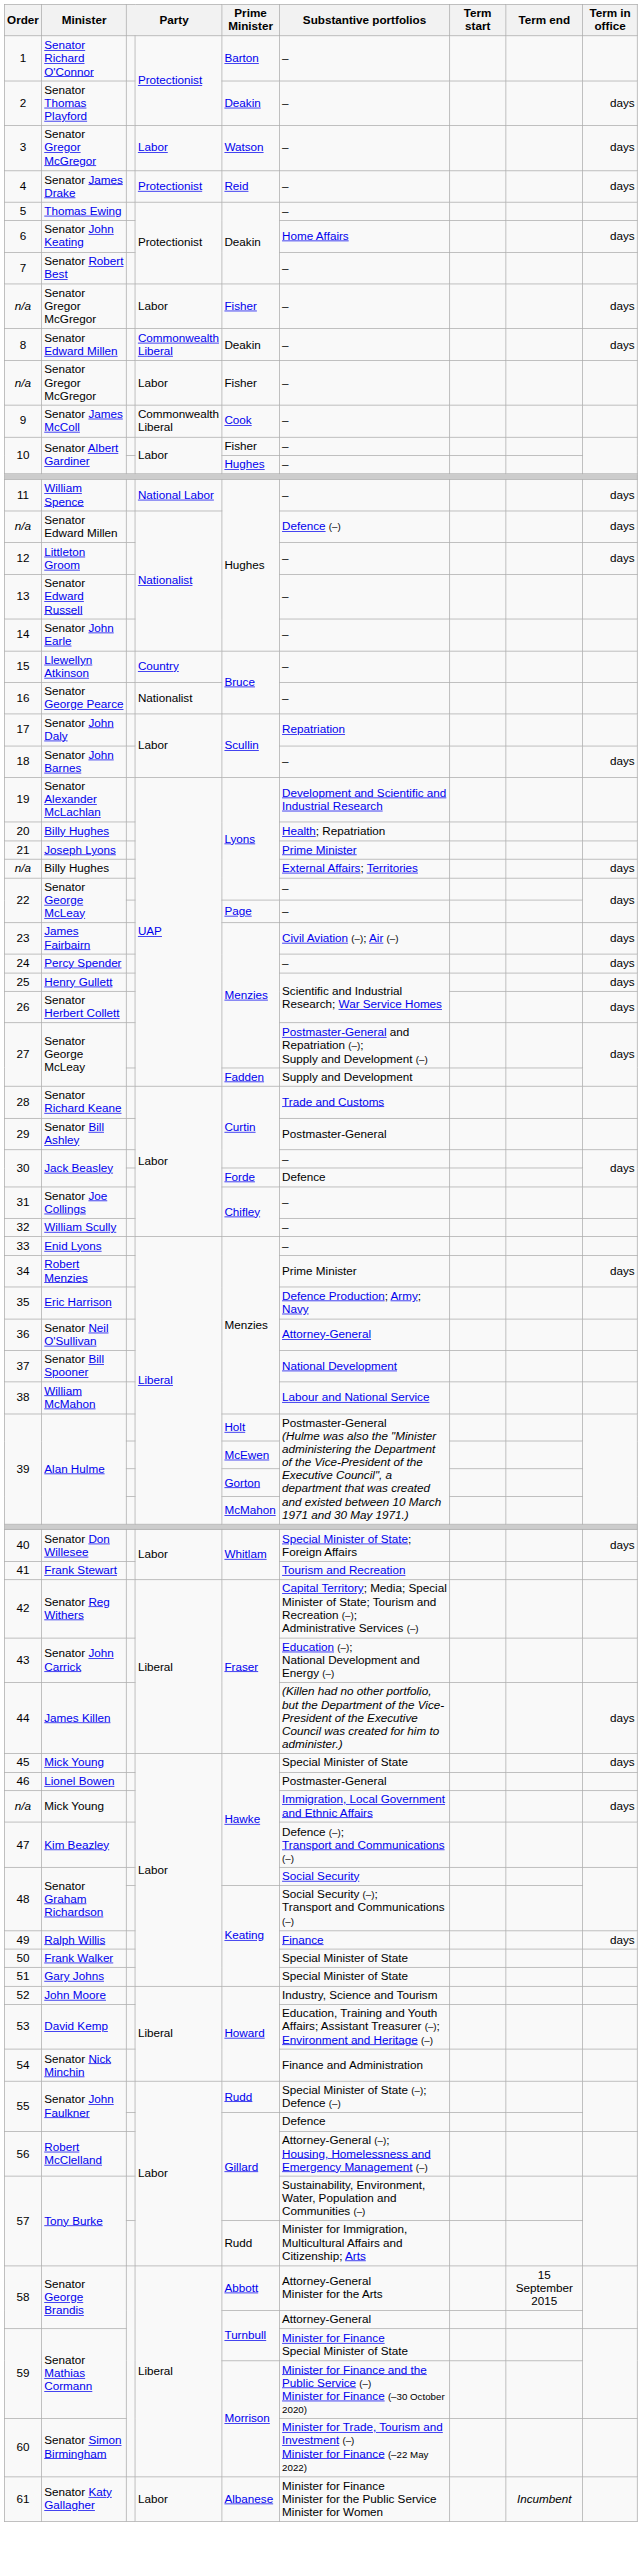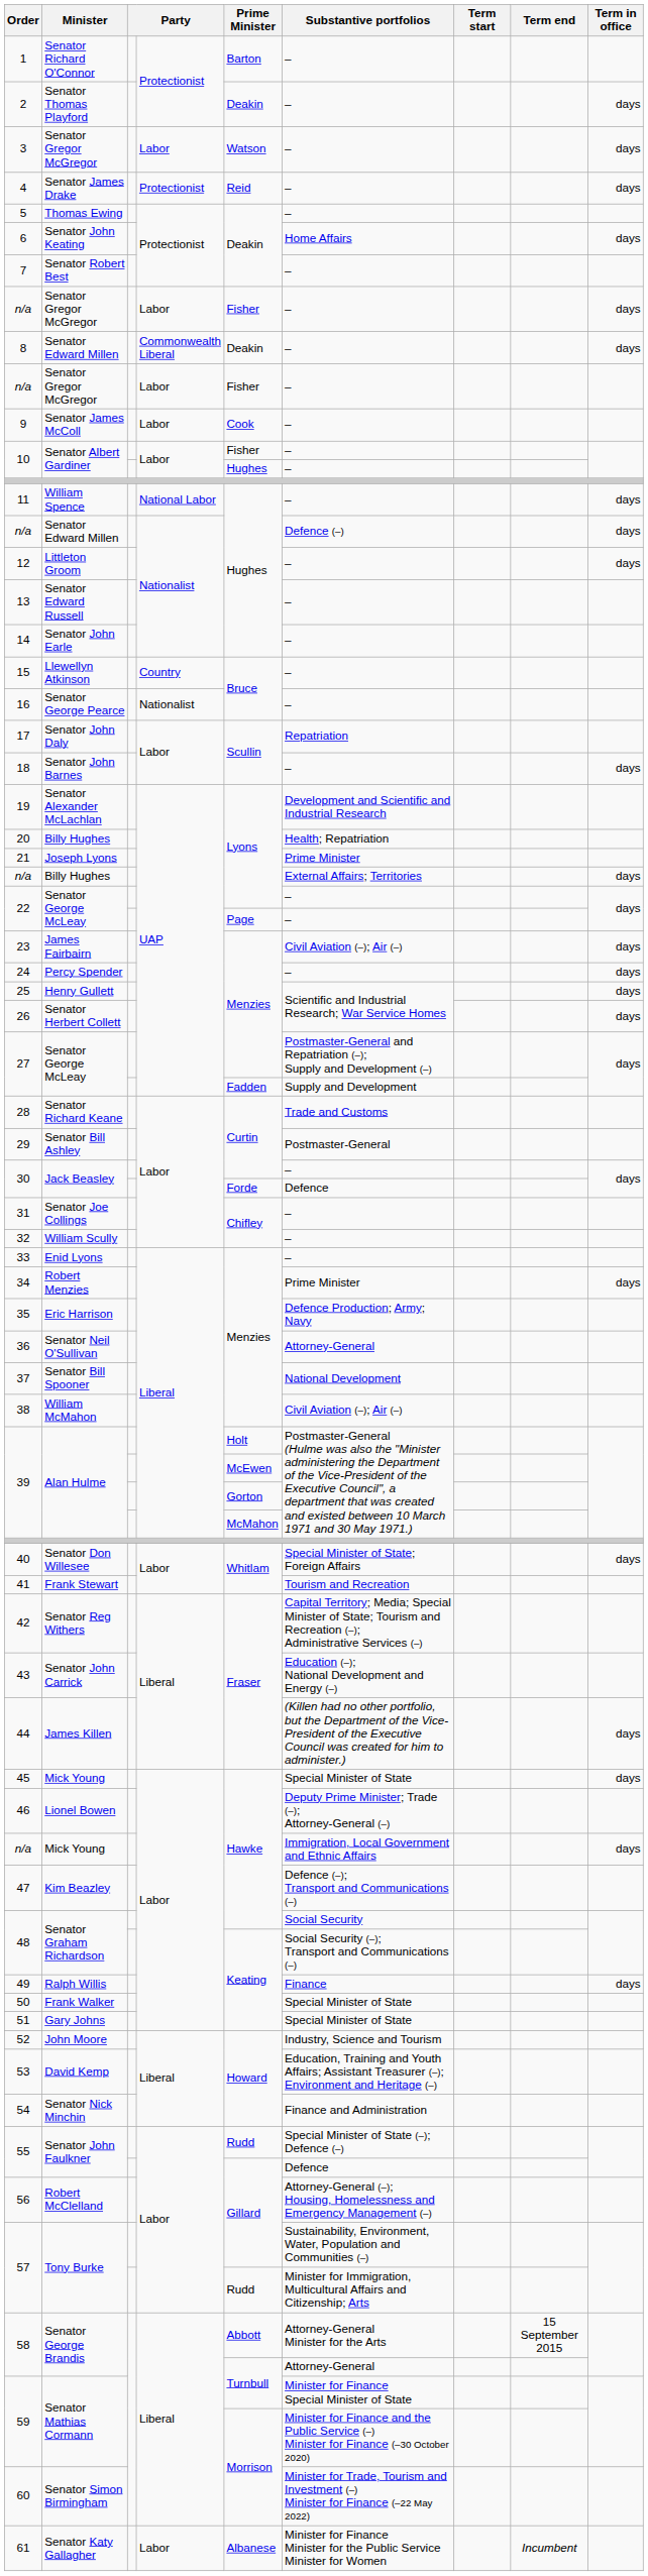 <table class="wikitable sortable">
 <tr>
 <th width=5>Order</th>
 <th width=170>Minister</th>
 <th width=150 colspan="2">Party</th>
 <th width=75>Prime Minister</th>
 <th width=500>Substantive portfolios</th>
 <th width=150>Term start</th>
 <th width=150>Term end</th>
 <th width=130>Term in office</th>
 </tr>
 <tr>
 <td align=center>1</td>
 <td><a href='#'>Senator</a> <a href='#'>Richard O'Connor</a></td>
 <td> </td>
 <td rowspan="2"><a href='#'>Protectionist</a></td>
 <td><a href='#'>Barton</a></td>
 <td>–</td>
 <td align=center></td>
 <td align=center></td>
 <td align=right></td>
 </tr>
 <tr>
 <td align=center>2</td>
 <td>Senator <a href='#'>Thomas Playford</a></td>
 <td></td>
 <td><a href='#'>Deakin</a></td>
 <td>–</td>
 <td align=center></td>
 <td align=center></td>
 <td align=right> days</td>
 </tr>
 <tr>
 <td align=center>3</td>
 <td>Senator <a href='#'>Gregor McGregor</a></td>
 <td></td>
 <td><a href='#'>Labor</a></td>
 <td><a href='#'>Watson</a></td>
 <td>–</td>
 <td align=center></td>
 <td align=center></td>
 <td align=right> days</td>
 </tr>
 <tr>
 <td align=center>4</td>
 <td>Senator <a href='#'>James Drake</a></td>
 <td></td>
 <td><a href='#'>Protectionist</a></td>
 <td><a href='#'>Reid</a></td>
 <td>–</td>
 <td align=center></td>
 <td align=center></td>
 <td align=right> days</td>
 </tr>
 <tr>
 <td align=center>5</td>
 <td><a href='#'>Thomas Ewing</a></td>
 <td></td>
 <td rowspan="3">Protectionist</td>
 <td rowspan="3">Deakin</td>
 <td>–</td>
 <td align=center></td>
 <td align=center></td>
 <td align=right></td>
 </tr>
 <tr>
 <td align=center>6</td>
 <td>Senator <a href='#'>John Keating</a></td>
 <td></td>
 <td><a href='#'>Home Affairs</a></td>
 <td align=center></td>
 <td align=center></td>
 <td align=right> days</td>
 </tr>
 <tr>
 <td align=center>7</td>
 <td>Senator <a href='#'>Robert Best</a></td>
 <td></td>
 <td>–</td>
 <td align=center></td>
 <td align=center></td>
 <td align=right></td>
 </tr>
 <tr>
 <td align=center><em>n/a</em></td>
 <td>Senator Gregor McGregor</td>
 <td></td>
 <td>Labor</td>
 <td><a href='#'>Fisher</a></td>
 <td>–</td>
 <td align=center></td>
 <td align=center></td>
 <td align=right> days</td>
 </tr>
 <tr>
 <td align=center>8</td>
 <td>Senator <a href='#'>Edward Millen</a></td>
 <td></td>
 <td><a href='#'>Commonwealth Liberal</a></td>
 <td>Deakin</td>
 <td>–</td>
 <td align=center></td>
 <td align=center></td>
 <td align=right> days</td>
 </tr>
 <tr>
 <td align=center><em>n/a</em></td>
 <td>Senator Gregor McGregor</td>
 <td></td>
 <td>Labor</td>
 <td>Fisher</td>
 <td>–</td>
 <td align=center></td>
 <td align=center></td>
 <td align=right></td>
 </tr>
 <tr>
 <td align=center>9</td>
 <td>Senator <a href='#'>James McColl</a></td>
 <td></td>
-<td>Commonwealth Liberal</td>
+<td>Labor</td>
 <td><a href='#'>Cook</a></td>
 <td>–</td>
 <td align=center></td>
 <td align=center></td>
 <td align=right></td>
 </tr>
 <tr>
 <td rowspan=2 align=center>10</td>
 <td rowspan=2>Senator <a href='#'>Albert Gardiner</a></td>
 <td></td>
 <td rowspan="2">Labor</td>
 <td>Fisher</td>
 <td>–</td>
 <td align=center></td>
 <td align=center></td>
 <td rowspan=2 align=right></td>
 </tr>
 <tr>
 <td></td>
 <td><a href='#'>Hughes</a></td>
 <td>–</td>
 <td align=center></td>
 <td align=center></td>
 </tr>
 <tr>
 <th colspan=9 style="background: #cccccc;"></th>
 </tr>
 <tr>
 <td align=center>11</td>
 <td><a href='#'>William Spence</a></td>
 <td></td>
 <td><a href='#'>National Labor</a></td>
 <td rowspan="5">Hughes</td>
 <td>–</td>
 <td align=center></td>
 <td align=center></td>
 <td align=right> days</td>
 </tr>
 <tr>
 <td align=center><em>n/a</em></td>
 <td>Senator Edward Millen</td>
 <td></td>
 <td rowspan="4"><a href='#'>Nationalist</a></td>
 <td><a href='#'>Defence</a> <small>(–)</small></td>
 <td align=center></td>
 <td align=center></td>
 <td align=right> days</td>
 </tr>
 <tr>
 <td align=center>12</td>
 <td><a href='#'>Littleton Groom</a></td>
 <td></td>
 <td>–</td>
 <td align=center></td>
 <td align=center></td>
 <td align=right> days</td>
 </tr>
 <tr>
 <td align=center>13</td>
 <td>Senator <a href='#'>Edward Russell</a></td>
 <td></td>
 <td>–</td>
 <td align=center></td>
 <td align=center></td>
 <td align=right></td>
 </tr>
 <tr>
 <td align=center>14</td>
 <td>Senator <a href='#'>John Earle</a></td>
 <td></td>
 <td>–</td>
 <td align=center></td>
 <td align=center></td>
 <td align=right></td>
 </tr>
 <tr>
 <td align=center>15</td>
 <td><a href='#'>Llewellyn Atkinson</a></td>
 <td></td>
 <td><a href='#'>Country</a></td>
 <td rowspan ="2"><a href='#'>Bruce</a></td>
 <td>–</td>
 <td align=center></td>
 <td align=center></td>
 <td align=right></td>
 </tr>
 <tr>
 <td align=center>16</td>
 <td>Senator <a href='#'>George Pearce</a></td>
 <td></td>
 <td>Nationalist</td>
 <td>–</td>
 <td align=center></td>
 <td align=center></td>
 <td align=right></td>
 </tr>
 <tr>
 <td align=center>17</td>
 <td>Senator <a href='#'>John Daly</a></td>
 <td></td>
 <td rowspan="2">Labor</td>
 <td rowspan="2"><a href='#'>Scullin</a></td>
 <td><a href='#'>Repatriation</a></td>
 <td align=center></td>
 <td align=center></td>
 <td align=right></td>
 </tr>
 <tr>
 <td align=center>18</td>
 <td>Senator <a href='#'>John Barnes</a></td>
 <td></td>
 <td>–</td>
 <td align=center></td>
 <td align=center></td>
 <td align=right> days</td>
 </tr>
 <tr>
 <td align=center>19</td>
 <td>Senator <a href='#'>Alexander McLachlan</a></td>
 <td></td>
 <td rowspan="12"><a href='#'>UAP</a></td>
 <td rowspan="5"><a href='#'>Lyons</a></td>
 <td><a href='#'>Development and Scientific and Industrial Research</a></td>
 <td align=center></td>
 <td align=center></td>
 <td align=right></td>
 </tr>
 <tr>
 <td align=center>20</td>
 <td><a href='#'>Billy Hughes</a></td>
 <td></td>
 <td><a href='#'>Health</a>; Repatriation</td>
 <td align=center></td>
 <td align=center></td>
 <td align=right></td>
 </tr>
 <tr>
 <td align=center>21</td>
 <td><a href='#'>Joseph Lyons</a></td>
 <td></td>
 <td><a href='#'>Prime Minister</a></td>
 <td align=center></td>
 <td align=center></td>
 <td align=right></td>
 </tr>
 <tr>
 <td align=center><em>n/a</em></td>
 <td>Billy Hughes</td>
 <td></td>
 <td><a href='#'>External Affairs</a>; <a href='#'>Territories</a></td>
 <td align=center></td>
 <td align=center></td>
 <td align=right> days</td>
 </tr>
 <tr>
 <td rowspan=2 align=center>22</td>
 <td rowspan=2>Senator <a href='#'>George McLeay</a></td>
 <td></td>
 <td>–</td>
 <td align=center></td>
 <td align=center></td>
 <td rowspan=2 align=right> days</td>
 </tr>
 <tr>
 <td></td>
 <td><a href='#'>Page</a></td>
 <td>–</td>
 <td align=center></td>
 <td align=center></td>
 </tr>
 <tr>
 <td align=center>23</td>
 <td><a href='#'>James Fairbairn</a></td>
 <td></td>
 <td rowspan="5"><a href='#'>Menzies</a></td>
 <td><a href='#'>Civil Aviation</a> <small>(–)</small>; <a href='#'>Air</a> <small>(–)</small></td>
 <td align=center></td>
 <td align=center></td>
 <td align=right> days</td>
 </tr>
 <tr>
 <td align=center>24</td>
 <td><a href='#'>Percy Spender</a></td>
 <td></td>
 <td>–</td>
 <td align=center></td>
 <td align=center></td>
 <td align=right> days</td>
 </tr>
 <tr>
 <td align=center>25</td>
 <td><a href='#'>Henry Gullett</a></td>
 <td></td>
 <td rowspan=2>Scientific and Industrial Research; <a href='#'>War Service Homes</a></td>
 <td align=center></td>
 <td align=center></td>
 <td align=right> days</td>
 </tr>
 <tr>
 <td align=center>26</td>
 <td>Senator <a href='#'>Herbert Collett</a></td>
 <td></td>
 <td align=center></td>
 <td align=center></td>
 <td align=right> days</td>
 </tr>
 <tr>
 <td rowspan=2 align=center>27</td>
 <td rowspan=2>Senator George McLeay</td>
 <td></td>
 <td><a href='#'>Postmaster-General</a> and Repatriation <small>(–)</small>; <br>Supply and Development <small>(–)</small></td>
 <td align=center></td>
 <td align=center></td>
 <td rowspan=2 align=right> days</td>
 </tr>
 <tr>
 <td></td>
 <td><a href='#'>Fadden</a></td>
 <td>Supply and Development</td>
 <td align=center></td>
 <td align=center></td>
 </tr>
 <tr>
 <td align=center>28</td>
 <td>Senator <a href='#'>Richard Keane</a></td>
 <td></td>
 <td rowspan="6">Labor</td>
 <td rowspan="3"><a href='#'>Curtin</a></td>
 <td><a href='#'>Trade and Customs</a></td>
 <td align=center></td>
 <td align=center></td>
 <td align=right></td>
 </tr>
 <tr>
 <td align=center>29</td>
 <td>Senator <a href='#'>Bill Ashley</a></td>
 <td></td>
 <td>Postmaster-General</td>
 <td align=center></td>
 <td align=center></td>
 <td align=right></td>
 </tr>
 <tr>
 <td rowspan=2 align=center>30</td>
 <td rowspan=2><a href='#'>Jack Beasley</a></td>
 <td></td>
 <td>–</td>
 <td align=center></td>
 <td align=center></td>
 <td rowspan=2 align=right> days</td>
 </tr>
 <tr>
 <td></td>
 <td><a href='#'>Forde</a></td>
 <td>Defence</td>
 <td align=center></td>
 <td align=center></td>
 </tr>
 <tr>
 <td align=center>31</td>
 <td>Senator <a href='#'>Joe Collings</a></td>
 <td></td>
 <td rowspan = "2"><a href='#'>Chifley</a></td>
 <td>–</td>
 <td align=center></td>
 <td align=center></td>
 <td align=right></td>
 </tr>
 <tr>
 <td align=center>32</td>
 <td><a href='#'>William Scully</a></td>
 <td></td>
 <td>–</td>
 <td align=center></td>
 <td align=center></td>
 <td align=right></td>
 </tr>
 <tr>
 <td align=center>33</td>
 <td><a href='#'>Enid Lyons</a></td>
 <td></td>
 <td rowspan="10"><a href='#'>Liberal</a></td>
 <td rowspan="6">Menzies</td>
 <td>–</td>
 <td align=center></td>
 <td align=center></td>
 <td align=right></td>
 </tr>
 <tr>
 <td align=center>34</td>
 <td><a href='#'>Robert Menzies</a></td>
 <td></td>
 <td>Prime Minister</td>
 <td align=center></td>
 <td align=center></td>
 <td align=right> days</td>
 </tr>
 <tr>
 <td align=center>35</td>
 <td><a href='#'>Eric Harrison</a></td>
 <td></td>
 <td><a href='#'>Defence Production</a>; <a href='#'>Army</a>; <a href='#'>Navy</a></td>
 <td align=center></td>
 <td align=center></td>
 <td align=right></td>
 </tr>
 <tr>
 <td align=center>36</td>
 <td>Senator <a href='#'>Neil O'Sullivan</a></td>
 <td></td>
 <td><a href='#'>Attorney-General</a></td>
 <td align=center></td>
 <td align=center></td>
 <td align=right></td>
 </tr>
 <tr>
 <td align=center>37</td>
 <td>Senator <a href='#'>Bill Spooner</a></td>
 <td></td>
 <td><a href='#'>National Development</a></td>
 <td align=center></td>
 <td align=center></td>
 <td align=right></td>
 </tr>
 <tr>
 <td align=center>38</td>
 <td><a href='#'>William McMahon</a></td>
 <td></td>
-<td><a href='#'>Labour and National Service</a></td>
+<td><a href='#'>Civil Aviation</a> <small>(–)</small>; <a href='#'>Air</a> <small>(–)</small></td>
 <td align=center></td>
 <td align=center></td>
 <td align=right></td>
 </tr>
 <tr>
 <td rowspan=4 align=center>39</td>
 <td rowspan=4><a href='#'>Alan Hulme</a></td>
 <td></td>
 <td><a href='#'>Holt</a></td>
 <td rowspan="4">Postmaster-General <br> <em>(Hulme was also the "Minister administering the Department of the Vice-President of the Executive Council", a department that was created and existed between 10 March 1971 and 30 May 1971.)</em></td>
 <td align=center></td>
 <td align=center></td>
 <td rowspan=4 align=right><strong></strong></td>
 </tr>
 <tr>
 <td></td>
 <td><a href='#'>McEwen</a></td>
 <td align=center></td>
 <td align=center></td>
 </tr>
 <tr>
 <td></td>
 <td><a href='#'>Gorton</a></td>
 <td align=center></td>
 <td align=center></td>
 </tr>
 <tr>
 <td></td>
 <td><a href='#'>McMahon</a></td>
 <td align=center></td>
 <td align=center></td>
 </tr>
 <tr>
 <th colspan=9 style="background: #cccccc;"></th>
 </tr>
 <tr>
 <td align=center>40</td>
 <td>Senator <a href='#'>Don Willesee</a></td>
 <td></td>
 <td rowspan="2">Labor</td>
 <td rowspan="2"><a href='#'>Whitlam</a></td>
 <td><a href='#'>Special Minister of State</a>; Foreign Affairs</td>
 <td align=center></td>
 <td align=center></td>
 <td align=right> days</td>
 </tr>
 <tr>
 <td align=center>41</td>
 <td><a href='#'>Frank Stewart</a></td>
 <td></td>
 <td><a href='#'>Tourism and Recreation</a></td>
 <td align=center></td>
 <td align=center></td>
 <td align=right></td>
 </tr>
 <tr>
 <td align=center>42</td>
 <td>Senator <a href='#'>Reg Withers</a></td>
 <td></td>
 <td rowspan="3">Liberal</td>
 <td rowspan="3"><a href='#'>Fraser</a></td>
 <td><a href='#'>Capital Territory</a>; Media; Special Minister of State; Tourism and Recreation <small>(–)</small>; <br>Administrative Services <small>(–)</small></td>
 <td align=center></td>
 <td align=center></td>
 <td align=right></td>
 </tr>
 <tr>
 <td align=center>43</td>
 <td>Senator <a href='#'>John Carrick</a></td>
 <td></td>
 <td><a href='#'>Education</a> <small>(–)</small>; <br>National Development and Energy <small>(–)</small></td>
 <td align=center></td>
 <td align=center></td>
 <td align=right></td>
 </tr>
 <tr>
 <td align=center>44</td>
 <td><a href='#'>James Killen</a></td>
 <td></td>
 <td><em>(Killen had no other portfolio, but the Department of the Vice-President of the Executive Council was created for him to administer.)</em></td>
 <td align=center></td>
 <td align=center></td>
 <td align=right> days</td>
 </tr>
 <tr>
 <td align=center>45</td>
 <td><a href='#'>Mick Young</a></td>
 <td></td>
 <td rowspan="9">Labor</td>
 <td rowspan="5"><a href='#'>Hawke</a></td>
 <td>Special Minister of State</td>
 <td align=center></td>
 <td align=center></td>
 <td align=right> days</td>
 </tr>
 <tr>
 <td align=center>46</td>
 <td><a href='#'>Lionel Bowen</a></td>
 <td></td>
-<td>Postmaster-General</td>
+<td><a href='#'>Deputy Prime Minister</a>; Trade <small>(–)</small>; <br>Attorney-General <small>(–)</small></td>
 <td align=center></td>
 <td align=center></td>
 <td align=right></td>
 </tr>
 <tr>
 <td align=center><em>n/a</em></td>
 <td>Mick Young</td>
 <td></td>
 <td><a href='#'>Immigration, Local Government and Ethnic Affairs</a></td>
 <td align=center></td>
 <td align=center></td>
 <td align=right> days</td>
 </tr>
 <tr>
 <td align=center>47</td>
 <td><a href='#'>Kim Beazley</a></td>
 <td></td>
 <td>Defence <small>(–)</small>; <br><a href='#'>Transport and Communications</a> <small>(–)</small></td>
 <td align=center></td>
 <td align=center></td>
 <td align=right></td>
 </tr>
 <tr>
 <td rowspan=2 align=center>48</td>
 <td rowspan=2>Senator <a href='#'>Graham Richardson</a></td>
 <td></td>
 <td><a href='#'>Social Security</a></td>
 <td align=center></td>
 <td align=center></td>
 <td rowspan=2 align=right></td>
 </tr>
 <tr>
 <td></td>
 <td rowspan="4"><a href='#'>Keating</a></td>
 <td>Social Security <small>(–)</small>; <br>Transport and Communications <small>(–)</small></td>
 <td align=center></td>
 <td align=center></td>
 </tr>
 <tr>
 <td align=center>49</td>
 <td><a href='#'>Ralph Willis</a></td>
 <td></td>
 <td><a href='#'>Finance</a></td>
 <td align=center></td>
 <td align=center></td>
 <td align=right> days</td>
 </tr>
 <tr>
 <td align=center>50</td>
 <td><a href='#'>Frank Walker</a></td>
 <td></td>
 <td>Special Minister of State</td>
 <td align=center></td>
 <td align=center></td>
 <td align=right></td>
 </tr>
 <tr>
 <td align=center>51</td>
 <td><a href='#'>Gary Johns</a></td>
 <td></td>
 <td>Special Minister of State</td>
 <td align=center></td>
 <td align=center></td>
 <td align=right></td>
 </tr>
 <tr>
 <td align=center>52</td>
 <td><a href='#'>John Moore</a></td>
 <td></td>
 <td rowspan="3">Liberal</td>
 <td rowspan="3"><a href='#'>Howard</a></td>
 <td>Industry, Science and Tourism</td>
 <td align=center></td>
 <td align=center></td>
 <td align=right></td>
 </tr>
 <tr>
 <td align=center>53</td>
 <td><a href='#'>David Kemp</a></td>
 <td></td>
 <td>Education, Training and Youth Affairs; Assistant Treasurer <small>(–)</small>; <br><a href='#'>Environment and Heritage</a> <small>(–)</small></td>
 <td align=center></td>
 <td align=center></td>
 <td align=right></td>
 </tr>
 <tr>
 <td align=center>54</td>
 <td>Senator <a href='#'>Nick Minchin</a></td>
 <td></td>
 <td>Finance and Administration</td>
 <td align=center></td>
 <td align=center></td>
 <td align=right></td>
 </tr>
 <tr>
 <td rowspan=2 align=center>55</td>
 <td rowspan=2>Senator <a href='#'>John Faulkner</a></td>
 <td></td>
 <td rowspan="5">Labor</td>
 <td><a href='#'>Rudd</a></td>
 <td>Special Minister of State  <small>(–)</small>; <br>Defence <small>(–)</small></td>
 <td align=center></td>
 <td align=center></td>
 <td rowspan=2 align=right></td>
 </tr>
 <tr>
 <td></td>
 <td rowspan="3"><a href='#'>Gillard</a></td>
 <td>Defence</td>
 <td align=center></td>
 <td align=center></td>
 </tr>
 <tr>
 <td align=center>56</td>
 <td><a href='#'>Robert McClelland</a></td>
 <td></td>
 <td>Attorney-General <small>(–)</small>; <br><a href='#'>Housing, Homelessness and Emergency Management</a> <small>(–)</small></td>
 <td align=center></td>
 <td align=center></td>
 <td align=right></td>
 </tr>
 <tr>
 <td rowspan=2 align=center>57</td>
 <td rowspan=2><a href='#'>Tony Burke</a></td>
 <td></td>
 <td>Sustainability, Environment, Water, Population and Communities <small>(–)</small></td>
 <td align=center></td>
 <td align=center></td>
 <td rowspan=2 align=right></td>
 </tr>
 <tr>
 <td></td>
 <td>Rudd</td>
 <td>Minister for Immigration, Multicultural Affairs and Citizenship; <a href='#'>Arts</a></td>
 <td align=center></td>
 <td align=center></td>
 </tr>
 <tr>
 <td rowspan=2 align=center>58</td>
 <td rowspan=2>Senator <a href='#'>George Brandis</a></td>
 <td rowspan="5" ></td>
 <td rowspan="5">Liberal</td>
 <td><a href='#'>Abbott</a></td>
 <td>Attorney-General<br>Minister for the Arts</td>
 <td align=center></td>
 <td align=center>15 September 2015</td>
 <td rowspan=2 align=right></td>
 </tr>
 <tr>
 <td rowspan="2"><a href='#'>Turnbull</a></td>
 <td>Attorney-General</td>
 <td align=center></td>
 <td align=center></td>
 </tr>
 <tr>
 <td rowspan=2 align=center>59</td>
 <td rowspan=2>Senator <a href='#'>Mathias Cormann</a></td>
 <td><a href='#'>Minister for Finance</a><br>Special Minister of State</td>
 <td align=center></td>
 <td align=center></td>
 <td rowspan=2 align=right></td>
 </tr>
 <tr>
 <td rowspan="2"><a href='#'>Morrison</a></td>
 <td><a href='#'>Minister for Finance and the Public Service</a> <small>(–)</small><br><a href='#'>Minister for Finance</a> <small>(–30 October 2020)</small></td>
 <td align=center></td>
 <td align=center></td>
 </tr>
 <tr>
 <td align=center>60</td>
 <td>Senator <a href='#'>Simon Birmingham</a></td>
 <td><a href='#'>Minister for Trade, Tourism and Investment</a> <small>(–)</small><br><a href='#'>Minister for Finance</a> <small>(–22 May 2022)</small></td>
 <td align=center></td>
 <td align=center></td>
 <td align=right></td>
 </tr>
 <tr>
 <td rowspan=2 align=center>61</td>
 <td rowspan=2>Senator <a href='#'>Katy Gallagher</a></td>
 <td rowspan="5" ></td>
 <td rowspan="5">Labor</td>
 <td><a href='#'>Albanese</a></td>
 <td>Minister for Finance<br>Minister for the Public Service<br>Minister for Women</td>
 <td align=center></td>
 <td align=center><em>Incumbent</em></td>
 <td align=right></td>
 </tr>
 </table>
